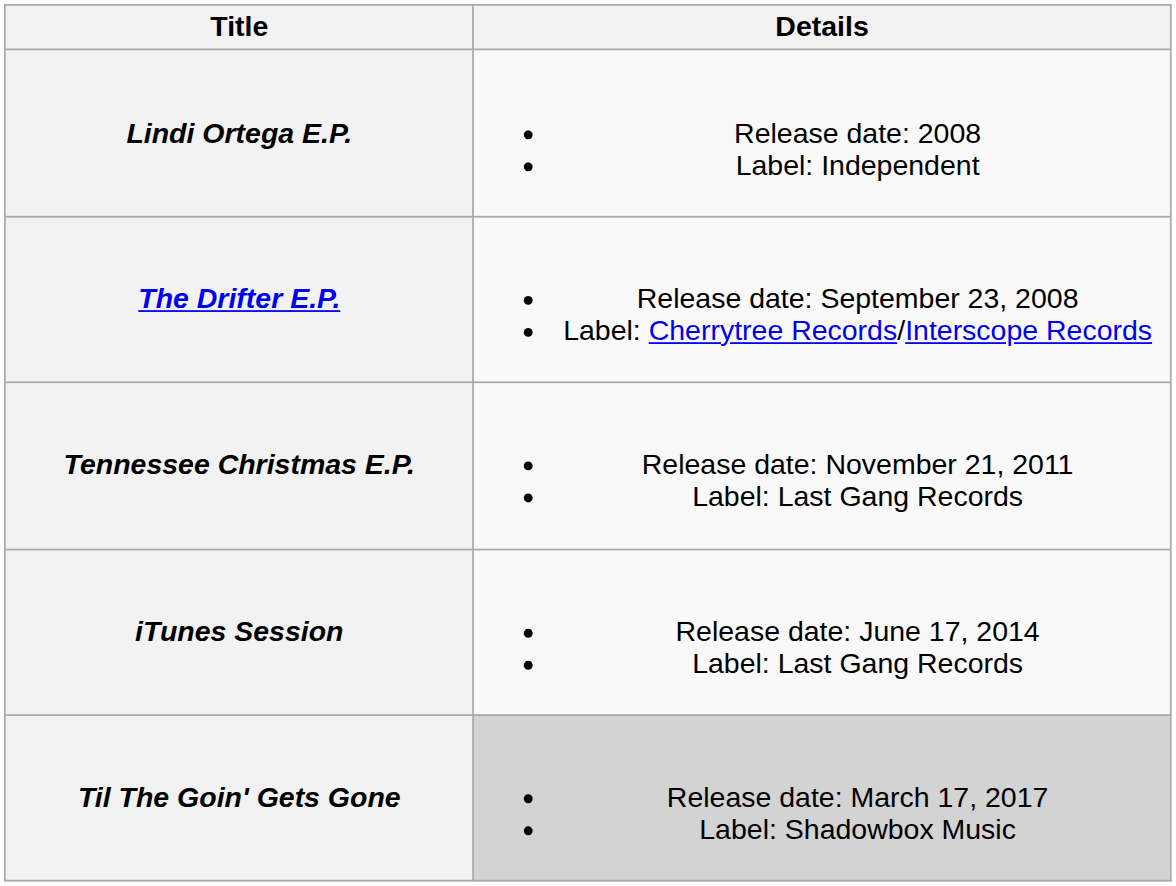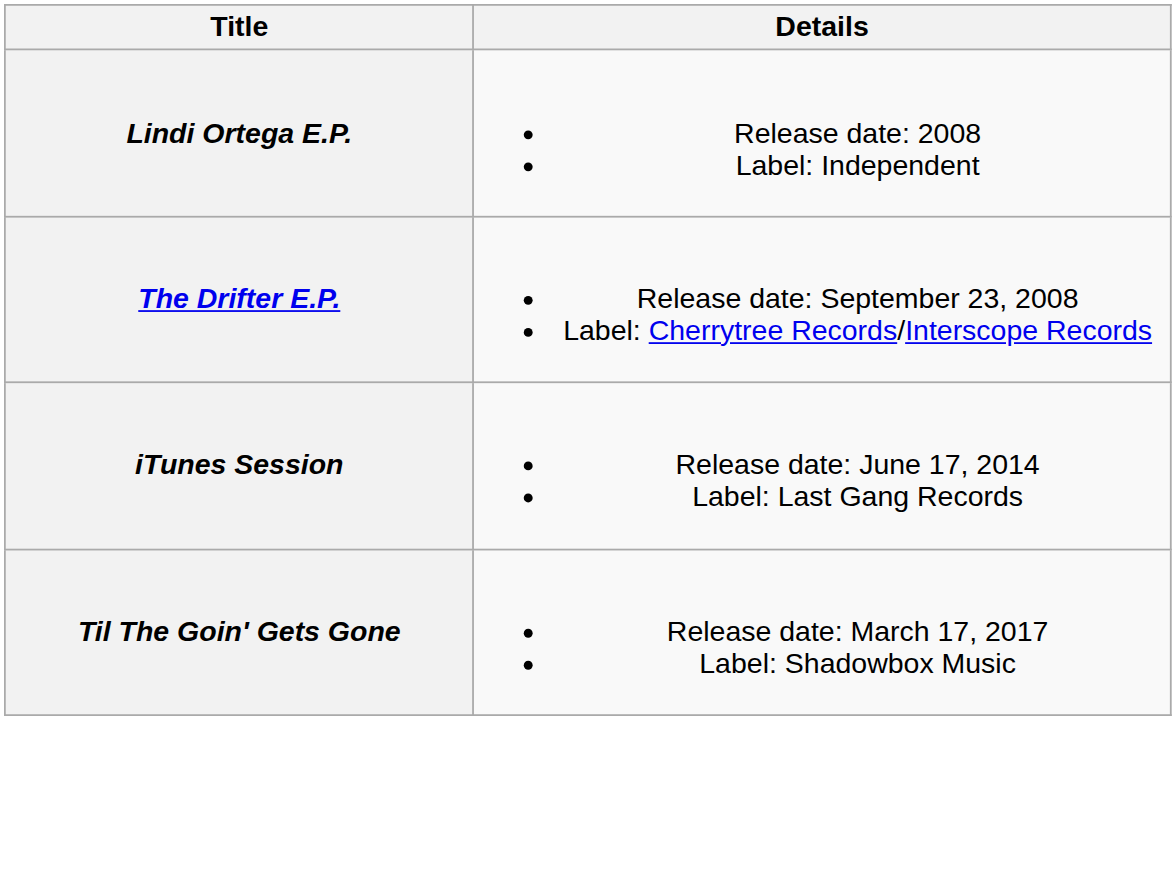 <table class="wikitable plainrowheaders" style="text-align:center;">
 <tr>
 <th style="width:16em;">Title</th>
 <th style="width:24em;">Details</th>
 </tr>
 <tr>
 <th scope="row"><em>Lindi Ortega E.P.</em></th>
 <td><br><ul><li>Release date: 2008</li><li>Label: Independent</li></ul></td>
 </tr>
 <tr>
 <th scope="row"><em><a href='#'>The Drifter E.P.</a></em></th>
 <td><br><ul><li>Release date: September 23, 2008</li><li>Label: <a href='#'>Cherrytree Records</a>/<a href='#'>Interscope Records</a></li></ul></td>
 </tr>
 <tr>
-<th scope="row"><em>Tennessee Christmas E.P.</em></th>
-<td><br><ul><li>Release date: November 21, 2011</li><li>Label: Last Gang Records</li></ul></td>
-</tr>
-<tr>
 <th scope="row"><em>iTunes Session</em></th>
 <td><br><ul><li>Release date: June 17, 2014</li><li>Label: Last Gang Records</li></ul></td>
 </tr>
 <tr>
 <th scope="row"><em>Til The Goin' Gets Gone</em></th>
-<td style="background: lightgrey;"><br><ul><li>Release date: March 17, 2017</li><li>Label: Shadowbox Music</li></ul></td>
+<td><br><ul><li>Release date: March 17, 2017</li><li>Label: Shadowbox Music</li></ul></td>
 </tr>
 </table>
